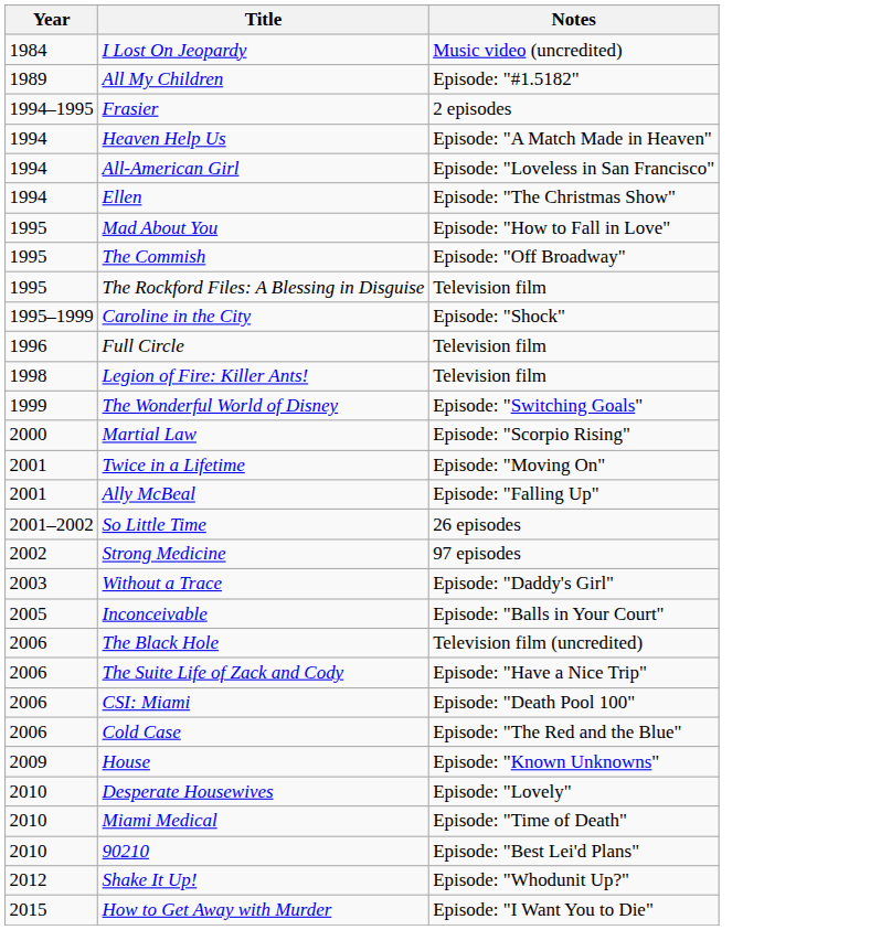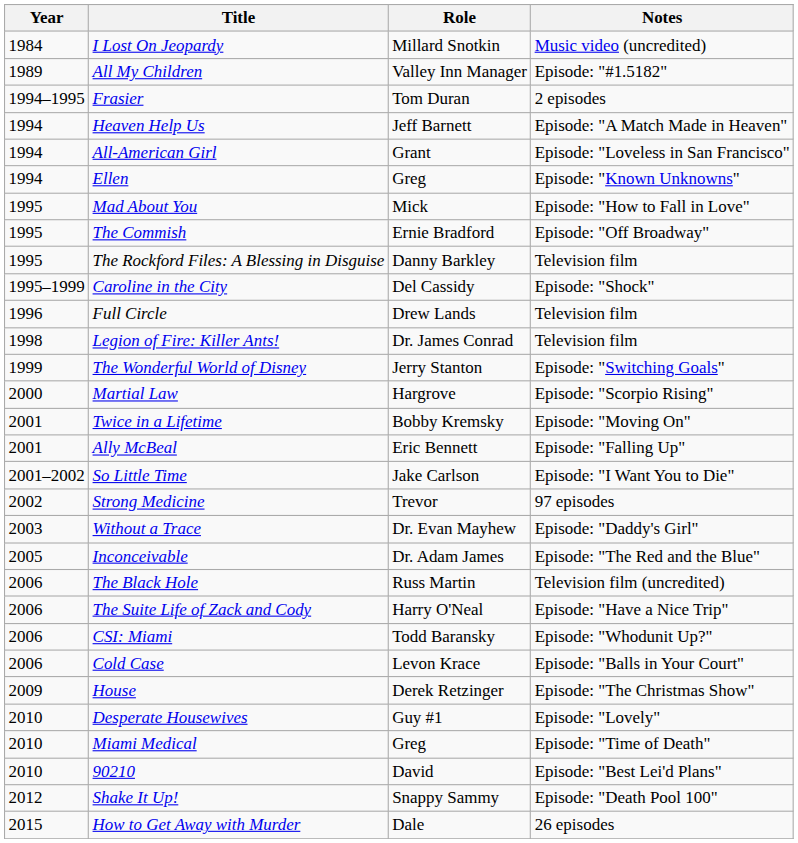 <table class="wikitable sortable">
 <tr>
 <th>Year</th>
 <th>Title</th>
+<th>Role</th>
 <th class="unsortable">Notes</th>
 </tr>
 <tr>
 <td>1984</td>
 <td><em><a href='#'>I Lost On Jeopardy</a></em></td>
+<td>Millard Snotkin</td>
 <td><a href='#'>Music video</a> (uncredited)</td>
 </tr>
 <tr>
 <td>1989</td>
 <td><em><a href='#'>All My Children</a></em></td>
+<td>Valley Inn Manager</td>
 <td>Episode: "#1.5182"</td>
 </tr>
 <tr>
 <td>1994–1995</td>
 <td><em><a href='#'>Frasier</a></em></td>
+<td>Tom Duran</td>
 <td>2 episodes</td>
 </tr>
 <tr>
 <td>1994</td>
 <td><em><a href='#'>Heaven Help Us</a></em></td>
+<td>Jeff Barnett</td>
 <td>Episode: "A Match Made in Heaven"</td>
 </tr>
 <tr>
 <td>1994</td>
 <td><em><a href='#'>All-American Girl</a></em></td>
+<td>Grant</td>
 <td>Episode: "Loveless in San Francisco"</td>
 </tr>
 <tr>
 <td>1994</td>
 <td><em><a href='#'>Ellen</a></em></td>
-<td>Episode: "The Christmas Show"</td>
+<td>Greg</td>
+<td>Episode: "<a href='#'>Known Unknowns</a>"</td>
 </tr>
 <tr>
 <td>1995</td>
 <td><em><a href='#'>Mad About You</a></em></td>
+<td>Mick</td>
 <td>Episode: "How to Fall in Love"</td>
 </tr>
 <tr>
 <td>1995</td>
 <td><em><a href='#'>The Commish</a></em></td>
+<td>Ernie Bradford</td>
 <td>Episode: "Off Broadway"</td>
 </tr>
 <tr>
 <td>1995</td>
 <td><em>The Rockford Files: A Blessing in Disguise</em></td>
+<td>Danny Barkley</td>
 <td>Television film</td>
 </tr>
 <tr>
 <td>1995–1999</td>
 <td><em><a href='#'>Caroline in the City</a></em></td>
+<td>Del Cassidy</td>
 <td>Episode: "Shock"</td>
 </tr>
 <tr>
 <td>1996</td>
 <td><em>Full Circle</em></td>
+<td>Drew Lands</td>
 <td>Television film</td>
 </tr>
 <tr>
 <td>1998</td>
 <td><em><a href='#'>Legion of Fire: Killer Ants!</a></em></td>
+<td>Dr. James Conrad</td>
 <td>Television film</td>
 </tr>
 <tr>
 <td>1999</td>
 <td><em><a href='#'>The Wonderful World of Disney</a></em></td>
+<td>Jerry Stanton</td>
 <td>Episode: "<a href='#'>Switching Goals</a>"</td>
 </tr>
 <tr>
 <td>2000</td>
 <td><em><a href='#'>Martial Law</a></em></td>
+<td>Hargrove</td>
 <td>Episode: "Scorpio Rising"</td>
 </tr>
 <tr>
 <td>2001</td>
 <td><em><a href='#'>Twice in a Lifetime</a></em></td>
+<td>Bobby Kremsky</td>
 <td>Episode: "Moving On"</td>
 </tr>
 <tr>
 <td>2001</td>
 <td><em><a href='#'>Ally McBeal</a></em></td>
+<td>Eric Bennett</td>
 <td>Episode: "Falling Up"</td>
 </tr>
 <tr>
 <td>2001–2002</td>
 <td><em><a href='#'>So Little Time</a></em></td>
-<td>26 episodes</td>
+<td>Jake Carlson</td>
+<td>Episode: "I Want You to Die"</td>
 </tr>
 <tr>
 <td>2002</td>
 <td><em><a href='#'>Strong Medicine</a></em></td>
+<td>Trevor</td>
 <td>97 episodes</td>
 </tr>
 <tr>
 <td>2003</td>
 <td><em><a href='#'>Without a Trace</a></em></td>
+<td>Dr. Evan Mayhew</td>
 <td>Episode: "Daddy's Girl"</td>
 </tr>
 <tr>
 <td>2005</td>
 <td><em><a href='#'>Inconceivable</a></em></td>
-<td>Episode: "Balls in Your Court"</td>
+<td>Dr. Adam James</td>
+<td>Episode: "The Red and the Blue"</td>
 </tr>
 <tr>
 <td>2006</td>
 <td><em><a href='#'>The Black Hole</a></em></td>
+<td>Russ Martin</td>
 <td>Television film (uncredited)</td>
 </tr>
 <tr>
 <td>2006</td>
 <td><em><a href='#'>The Suite Life of Zack and Cody</a></em></td>
+<td>Harry O'Neal</td>
 <td>Episode: "Have a Nice Trip"</td>
 </tr>
 <tr>
 <td>2006</td>
 <td><em><a href='#'>CSI: Miami</a></em></td>
-<td>Episode: "Death Pool 100"</td>
+<td>Todd Baransky</td>
+<td>Episode: "Whodunit Up?"</td>
 </tr>
 <tr>
 <td>2006</td>
 <td><em><a href='#'>Cold Case</a></em></td>
-<td>Episode: "The Red and the Blue"</td>
+<td>Levon Krace</td>
+<td>Episode: "Balls in Your Court"</td>
 </tr>
 <tr>
 <td>2009</td>
 <td><em><a href='#'>House</a></em></td>
-<td>Episode: "<a href='#'>Known Unknowns</a>"</td>
+<td>Derek Retzinger</td>
+<td>Episode: "The Christmas Show"</td>
 </tr>
 <tr>
 <td>2010</td>
 <td><em><a href='#'>Desperate Housewives</a></em></td>
+<td>Guy #1</td>
 <td>Episode: "Lovely"</td>
 </tr>
 <tr>
 <td>2010</td>
 <td><em><a href='#'>Miami Medical</a></em></td>
+<td>Greg</td>
 <td>Episode: "Time of Death"</td>
 </tr>
 <tr>
 <td>2010</td>
 <td><em><a href='#'>90210</a></em></td>
+<td>David</td>
 <td>Episode: "Best Lei'd Plans"</td>
 </tr>
 <tr>
 <td>2012</td>
 <td><em><a href='#'>Shake It Up!</a></em></td>
-<td>Episode: "Whodunit Up?"</td>
+<td>Snappy Sammy</td>
+<td>Episode: "Death Pool 100"</td>
 </tr>
 <tr>
 <td>2015</td>
 <td><em><a href='#'>How to Get Away with Murder</a></em></td>
-<td>Episode: "I Want You to Die"</td>
+<td>Dale</td>
+<td>26 episodes</td>
 </tr>
 </table>
